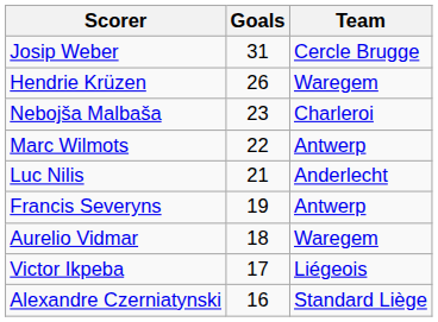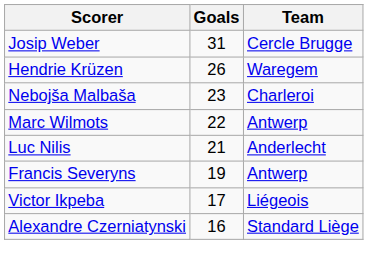 <table class="wikitable">
 <tr>
 <th>Scorer</th>
 <th>Goals</th>
 <th>Team</th>
 </tr>
 <tr>
 <td> <a href='#'>Josip Weber</a></td>
 <td style="text-align:center;">31</td>
 <td><a href='#'>Cercle Brugge</a></td>
 </tr>
 <tr>
 <td> <a href='#'>Hendrie Krüzen</a></td>
 <td style="text-align:center;">26</td>
 <td><a href='#'>Waregem</a></td>
 </tr>
 <tr>
 <td> <a href='#'>Nebojša Malbaša</a></td>
 <td style="text-align:center;">23</td>
 <td><a href='#'>Charleroi</a></td>
 </tr>
 <tr>
 <td> <a href='#'>Marc Wilmots</a></td>
 <td style="text-align:center;">22</td>
 <td><a href='#'>Antwerp</a></td>
 </tr>
 <tr>
 <td> <a href='#'>Luc Nilis</a></td>
 <td style="text-align:center;">21</td>
 <td><a href='#'>Anderlecht</a></td>
 </tr>
 <tr>
 <td> <a href='#'>Francis Severyns</a></td>
 <td style="text-align:center;">19</td>
 <td><a href='#'>Antwerp</a></td>
 </tr>
 <tr>
-<td> <a href='#'>Aurelio Vidmar</a></td>
-<td style="text-align:center;">18</td>
-<td><a href='#'>Waregem</a></td>
-</tr>
-<tr>
 <td> <a href='#'>Victor Ikpeba</a></td>
 <td style="text-align:center;">17</td>
 <td><a href='#'>Liégeois</a></td>
 </tr>
 <tr>
 <td> <a href='#'>Alexandre Czerniatynski</a></td>
 <td style="text-align:center;">16</td>
 <td><a href='#'>Standard Liège</a></td>
 </tr>
 </table>
